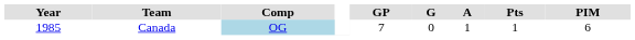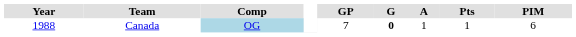 <table border="0" cellpadding="1" cellspacing="0" style="text-align:center; width:50em">
 <tr style="background:#e0e0e0;">
 <th>Year</th>
 <th>Team</th>
 <th>Comp</th>
 <th rowspan="99" style="background:#fff;"> </th>
 <th>GP</th>
 <th>G</th>
 <th>A</th>
 <th>Pts</th>
 <th>PIM</th>
 </tr>
 <tr>
-<td><a href='#'>1985</a></td>
+<td><a href='#'>1988</a></td>
 <td><a href='#'>Canada</a></td>
 <td style="background: lightblue;"><a href='#'>OG</a></td>
 <td>7</td>
-<td>0</td>
+<td><strong>0</strong></td>
 <td>1</td>
 <td>1</td>
 <td>6</td>
 </tr>
 </table>
